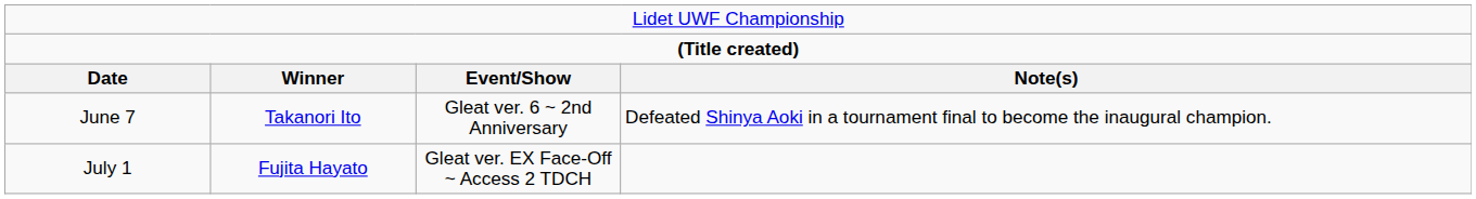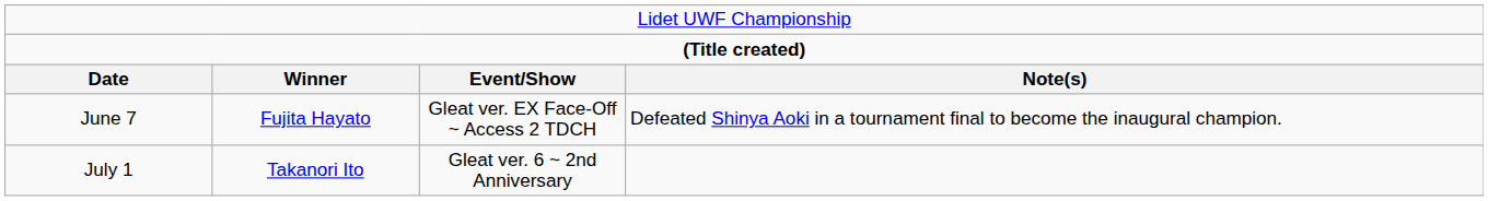 <table class="wikitable" style="text-align:center; width:100%;">
 <tr>
 <td colspan="5" style="text-align: center;"><a href='#'>Lidet UWF Championship</a></td>
 </tr>
 <tr>
 <td colspan="5" style="text-align: center;"><strong>(Title created)</strong></td>
 </tr>
 <tr>
 <th width=14%>Date</th>
 <th width=14%>Winner</th>
 <th width=14%>Event/Show</th>
 <th width=58%>Note(s)</th>
 </tr>
 <tr>
 <td>June 7</td>
-<td><a href='#'>Takanori Ito</a></td>
-<td>Gleat ver. 6 ~ 2nd Anniversary</td>
+<td><a href='#'>Fujita Hayato</a></td>
+<td>Gleat ver. EX Face-Off ~ Access 2 TDCH</td>
 <td align=left>Defeated <a href='#'>Shinya Aoki</a> in a tournament final to become the inaugural champion.</td>
 </tr>
 <tr>
 <td>July 1</td>
-<td><a href='#'>Fujita Hayato</a></td>
-<td>Gleat ver. EX Face-Off ~ Access 2 TDCH</td>
+<td><a href='#'>Takanori Ito</a></td>
+<td>Gleat ver. 6 ~ 2nd Anniversary</td>
 <td></td>
 </tr>
 </table>
